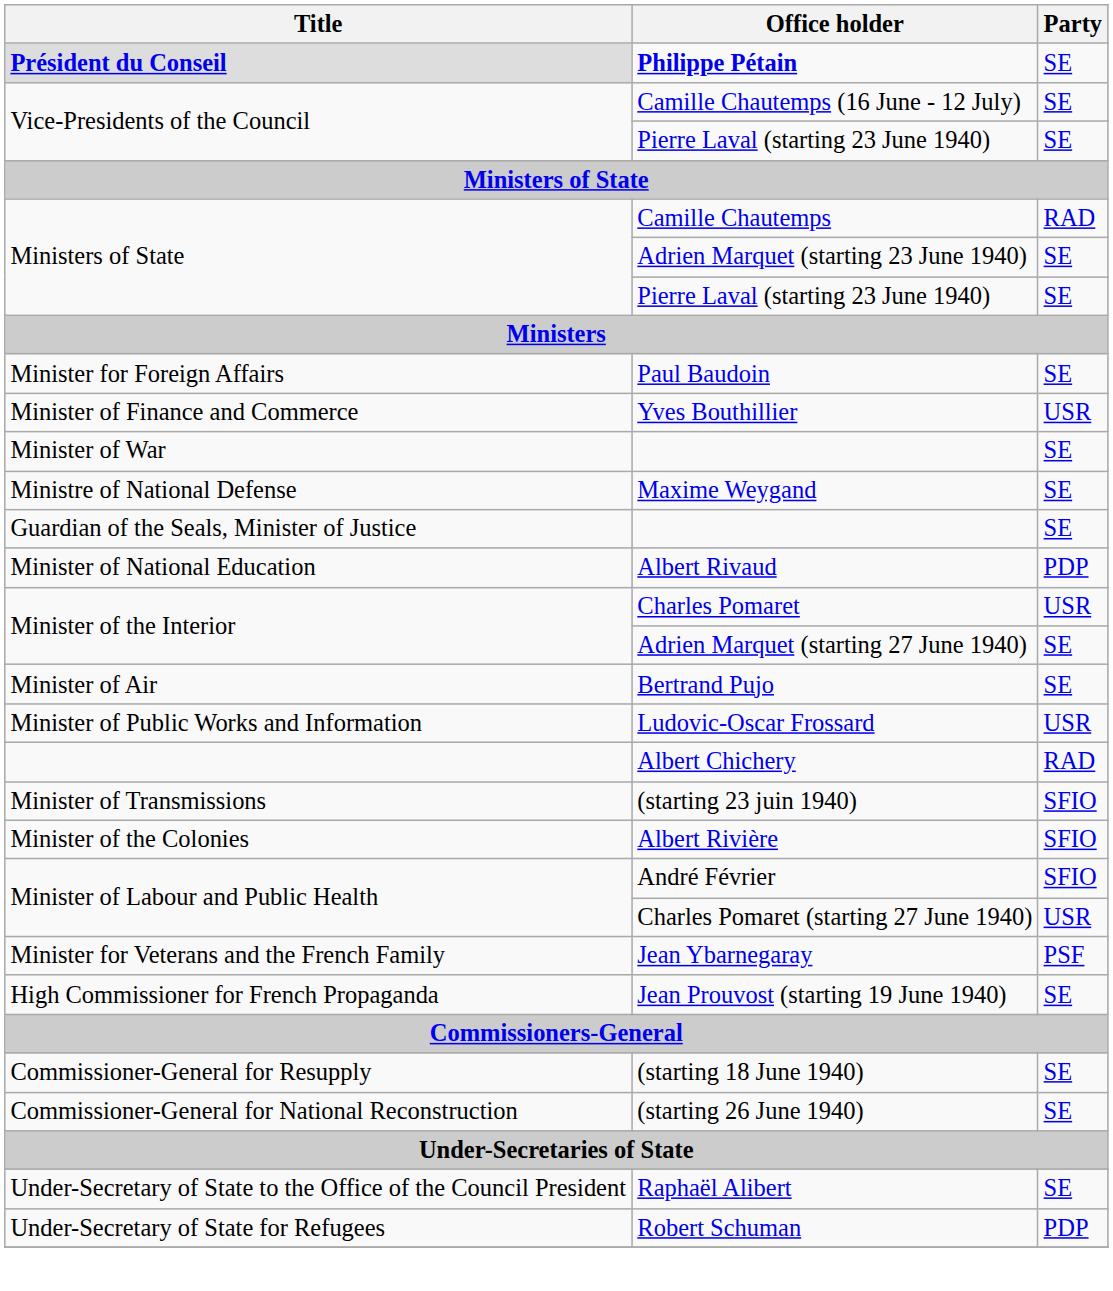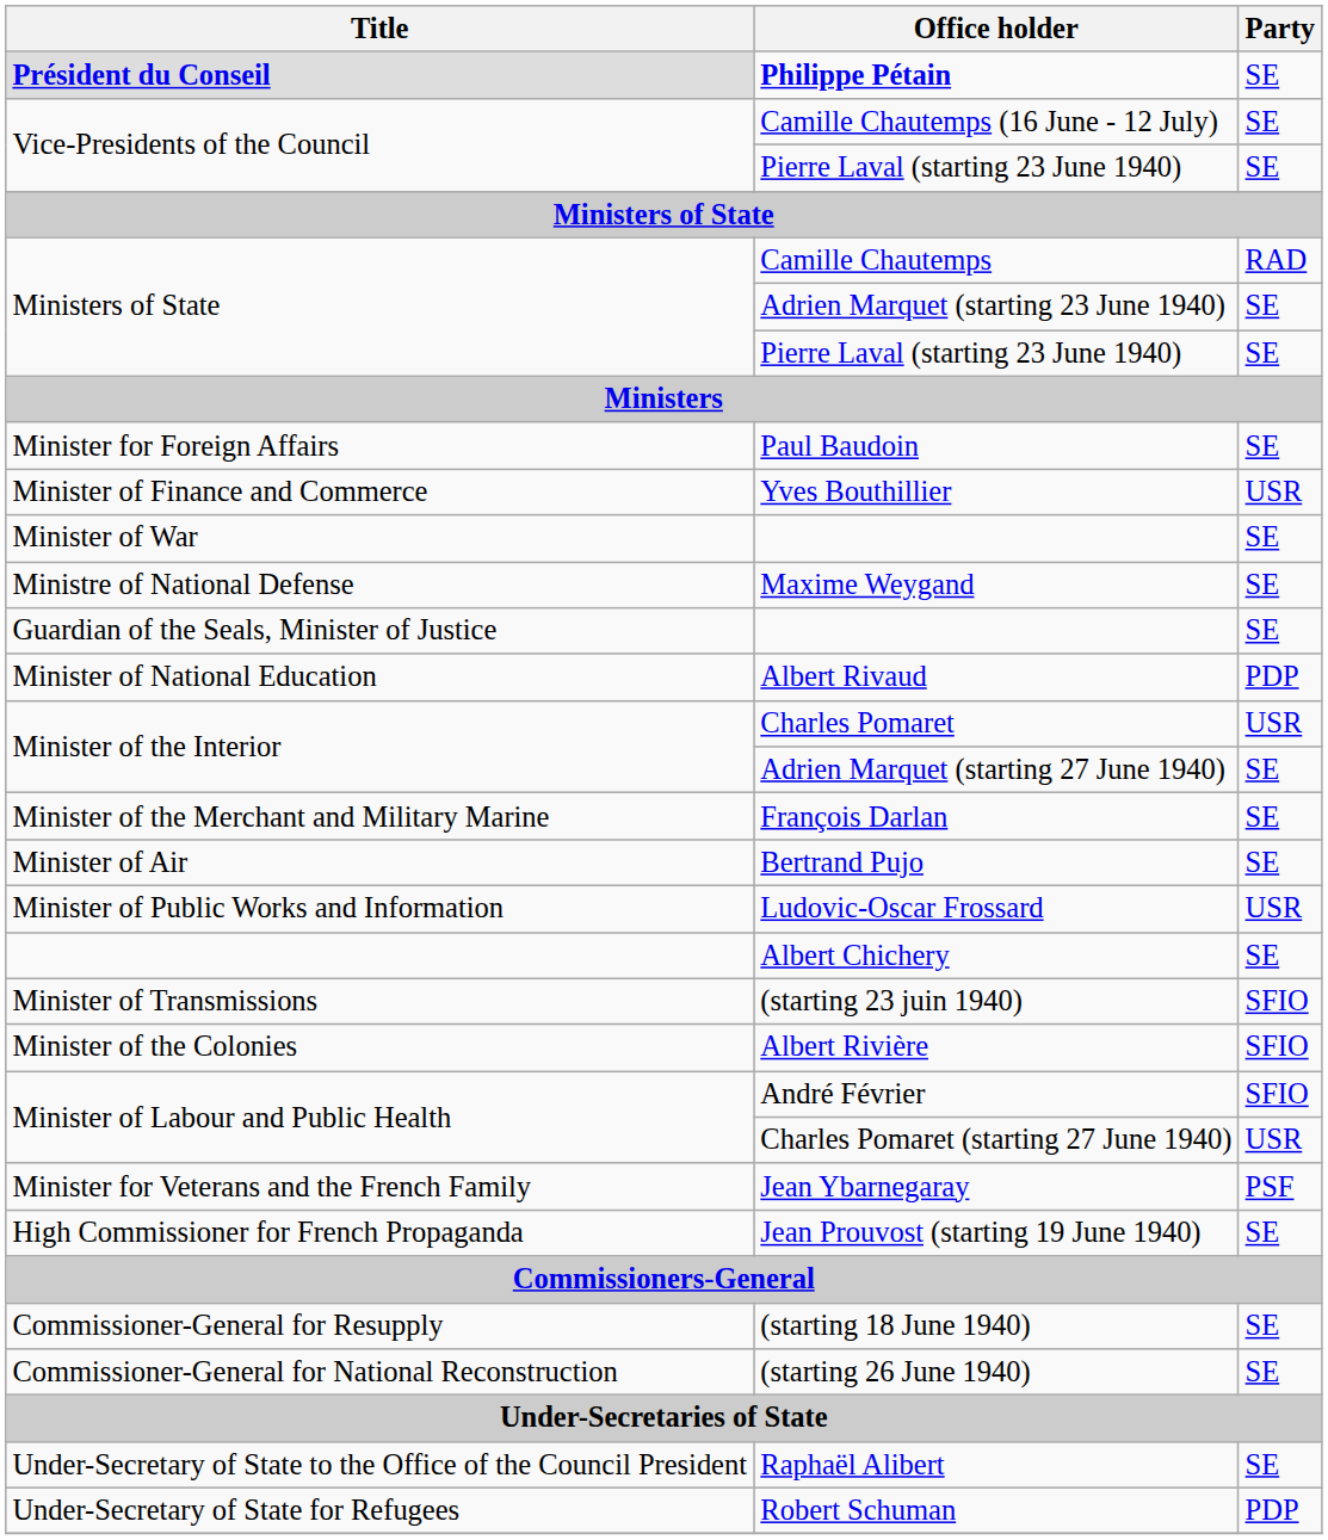 <table class="wikitable">
 <tr>
 <th>Title</th>
 <th>Office holder</th>
 <th>Party</th>
 </tr>
 <tr>
 <td bgcolor=#DDDDDD><strong><a href='#'>Président du Conseil</a></strong></td>
 <td><strong><a href='#'>Philippe Pétain</a></strong></td>
 <td><a href='#'>SE</a></td>
 </tr>
 <tr>
 <td rowspan=2>Vice-Presidents of the Council</td>
 <td><a href='#'>Camille Chautemps</a> (16 June - 12 July)</td>
 <td><a href='#'>SE</a></td>
 </tr>
 <tr>
 <td><a href='#'>Pierre Laval</a> (starting 23 June 1940)</td>
 <td><a href='#'>SE</a></td>
 </tr>
 <tr>
 <td colspan=3 bgcolor=#CCCCCC align=center><strong><a href='#'>Ministers of State</a></strong></td>
 </tr>
 <tr>
 <td rowspan=3>Ministers of State</td>
 <td><a href='#'>Camille Chautemps</a></td>
 <td><a href='#'>RAD</a></td>
 </tr>
 <tr>
 <td><a href='#'>Adrien Marquet</a> (starting 23 June 1940)</td>
 <td><a href='#'>SE</a></td>
 </tr>
 <tr>
 <td><a href='#'>Pierre Laval</a> (starting 23 June 1940)</td>
 <td><a href='#'>SE</a></td>
 </tr>
 <tr>
 <td colspan=3 bgcolor=#CCCCCC align=center><strong><a href='#'>Ministers</a></strong></td>
 </tr>
 <tr>
 <td>Minister for Foreign Affairs</td>
 <td><a href='#'>Paul Baudoin</a></td>
 <td><a href='#'>SE</a></td>
 </tr>
 <tr>
 <td>Minister of Finance and Commerce</td>
 <td><a href='#'>Yves Bouthillier</a></td>
 <td><a href='#'>USR</a></td>
 </tr>
 <tr>
 <td>Minister of War</td>
 <td></td>
 <td><a href='#'>SE</a></td>
 </tr>
 <tr>
 <td>Ministre of National Defense</td>
 <td><a href='#'>Maxime Weygand</a></td>
 <td><a href='#'>SE</a></td>
 </tr>
 <tr>
 <td>Guardian of the Seals, Minister of Justice</td>
 <td></td>
 <td><a href='#'>SE</a></td>
 </tr>
 <tr>
 <td>Minister of National Education</td>
 <td><a href='#'>Albert Rivaud</a></td>
 <td><a href='#'>PDP</a></td>
 </tr>
 <tr>
 <td rowspan=2>Minister of the Interior</td>
 <td><a href='#'>Charles Pomaret</a></td>
 <td><a href='#'>USR</a></td>
 </tr>
 <tr>
 <td><a href='#'>Adrien Marquet</a> (starting 27 June 1940)</td>
 <td><a href='#'>SE</a></td>
 </tr>
 <tr>
+<td>Minister of the Merchant and Military Marine</td>
+<td><a href='#'>François Darlan</a></td>
+<td><a href='#'>SE</a></td>
+</tr>
+<tr>
 <td>Minister of Air</td>
 <td><a href='#'>Bertrand Pujo</a></td>
 <td><a href='#'>SE</a></td>
 </tr>
 <tr>
 <td>Minister of Public Works and Information</td>
 <td><a href='#'>Ludovic-Oscar Frossard</a></td>
 <td><a href='#'>USR</a></td>
 </tr>
 <tr>
 <td Minister of Agriculture and Resupply></td>
 <td><a href='#'>Albert Chichery</a></td>
-<td><a href='#'>RAD</a></td>
+<td><a href='#'>SE</a></td>
 </tr>
 <tr>
 <td>Minister of Transmissions </td>
 <td> (starting 23 juin 1940)</td>
 <td><a href='#'>SFIO</a></td>
 </tr>
 <tr>
 <td>Minister of the Colonies</td>
 <td><a href='#'>Albert Rivière</a></td>
 <td><a href='#'>SFIO</a></td>
 </tr>
 <tr>
 <td rowspan=2>Minister of Labour and Public Health</td>
 <td>André Février</td>
 <td><a href='#'>SFIO</a></td>
 </tr>
 <tr>
 <td>Charles Pomaret (starting 27 June 1940)</td>
 <td><a href='#'>USR</a></td>
 </tr>
 <tr>
 <td>Minister for Veterans and the French Family</td>
 <td><a href='#'>Jean Ybarnegaray</a></td>
 <td><a href='#'>PSF</a></td>
 </tr>
 <tr>
 <td>High Commissioner for French Propaganda</td>
 <td><a href='#'>Jean Prouvost</a> (starting 19 June 1940)</td>
 <td><a href='#'>SE</a></td>
 </tr>
 <tr>
 <td colspan=3 bgcolor=#CCCCCC align=center><strong><a href='#'>Commissioners-General</a></strong></td>
 </tr>
 <tr>
 <td>Commissioner-General for Resupply</td>
 <td> (starting 18 June 1940)</td>
 <td><a href='#'>SE</a></td>
 </tr>
 <tr>
 <td>Commissioner-General for National Reconstruction</td>
 <td> (starting 26 June 1940)</td>
 <td><a href='#'>SE</a></td>
 </tr>
 <tr>
 <td colspan=3 bgcolor=#CCCCCC align=center><strong>Under-Secretaries of State</strong></td>
 </tr>
 <tr>
 <td>Under-Secretary of State to the Office of the Council President</td>
 <td><a href='#'>Raphaël Alibert</a></td>
 <td><a href='#'>SE</a></td>
 </tr>
 <tr>
 <td>Under-Secretary of State for Refugees</td>
 <td><a href='#'>Robert Schuman</a></td>
 <td><a href='#'>PDP</a></td>
 </tr>
 <tr>
 </tr>
 </table>
